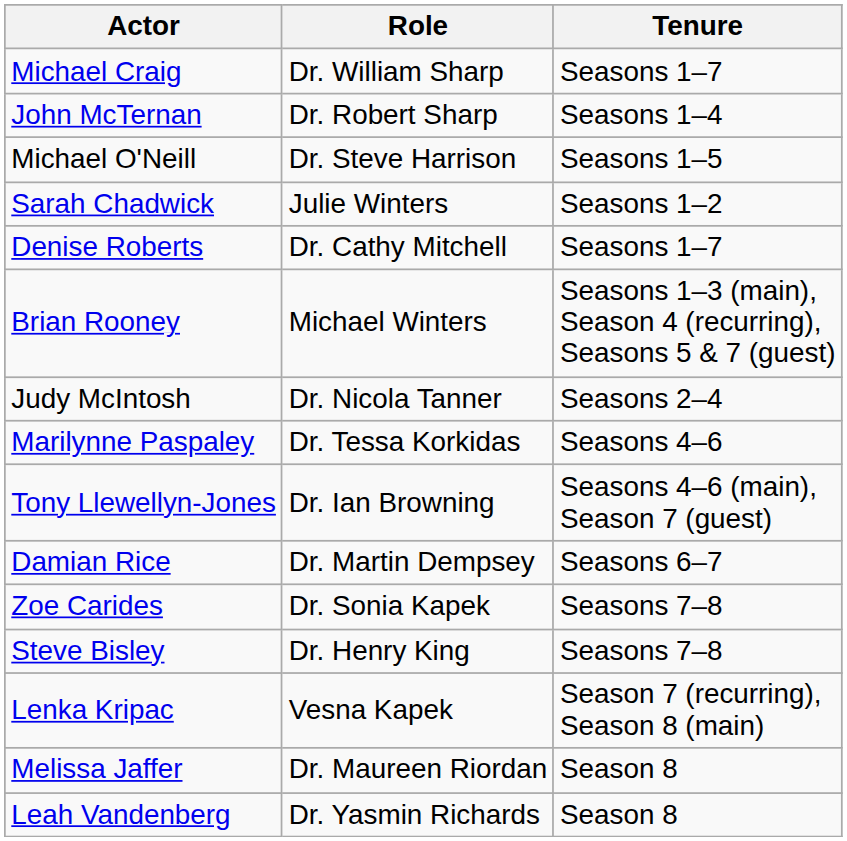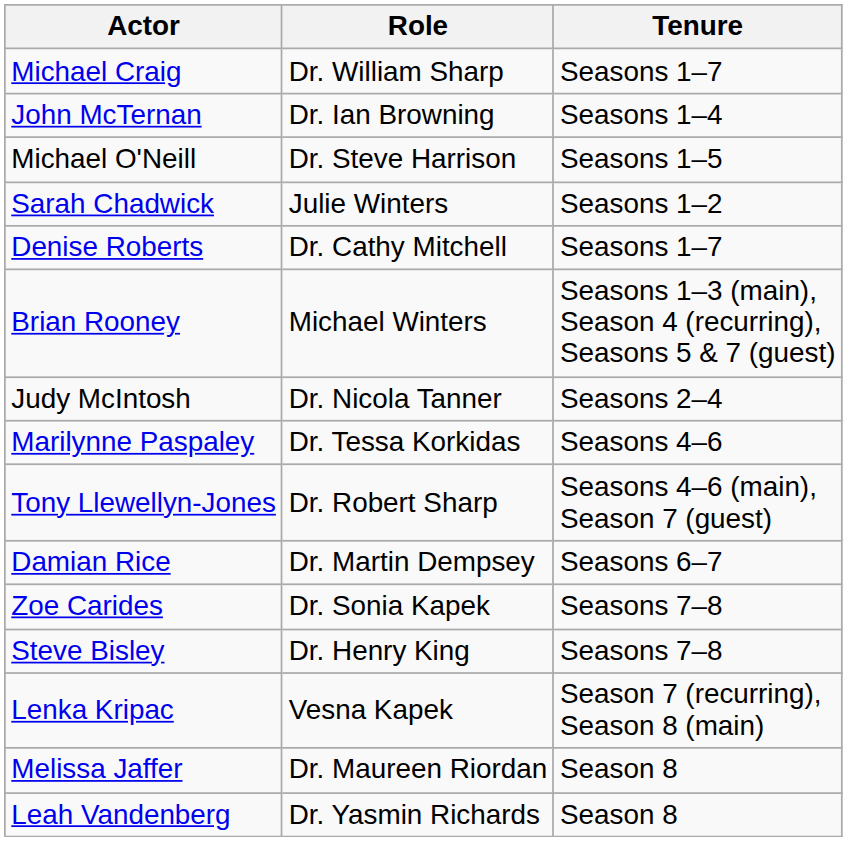 <table class="wikitable">
 <tr>
 <th>Actor</th>
 <th>Role</th>
 <th>Tenure</th>
 </tr>
 <tr>
 <td><a href='#'>Michael Craig</a></td>
 <td>Dr. William Sharp</td>
 <td>Seasons 1–7</td>
 </tr>
 <tr>
 <td><a href='#'>John McTernan</a></td>
-<td>Dr. Robert Sharp</td>
+<td>Dr. Ian Browning</td>
 <td>Seasons 1–4</td>
 </tr>
 <tr>
 <td>Michael O'Neill</td>
 <td>Dr. Steve Harrison</td>
 <td>Seasons 1–5</td>
 </tr>
 <tr>
 <td><a href='#'>Sarah Chadwick</a></td>
 <td>Julie Winters</td>
 <td>Seasons 1–2</td>
 </tr>
 <tr>
 <td><a href='#'>Denise Roberts</a></td>
 <td>Dr. Cathy Mitchell</td>
 <td>Seasons 1–7</td>
 </tr>
 <tr>
 <td><a href='#'>Brian Rooney</a></td>
 <td>Michael Winters</td>
 <td>Seasons 1–3 (main),<br>Season 4 (recurring),<br>Seasons 5 & 7 (guest)</td>
 </tr>
 <tr>
 <td>Judy McIntosh</td>
 <td>Dr. Nicola Tanner</td>
 <td>Seasons 2–4</td>
 </tr>
 <tr>
 <td><a href='#'>Marilynne Paspaley</a></td>
 <td>Dr. Tessa Korkidas</td>
 <td>Seasons 4–6</td>
 </tr>
 <tr>
 <td><a href='#'>Tony Llewellyn-Jones</a></td>
-<td>Dr. Ian Browning</td>
+<td>Dr. Robert Sharp</td>
 <td>Seasons 4–6 (main),<br>Season 7 (guest)</td>
 </tr>
 <tr>
 <td><a href='#'>Damian Rice</a></td>
 <td>Dr. Martin Dempsey</td>
 <td>Seasons 6–7</td>
 </tr>
 <tr>
 <td><a href='#'>Zoe Carides</a></td>
 <td>Dr. Sonia Kapek</td>
 <td>Seasons 7–8</td>
 </tr>
 <tr>
 <td><a href='#'>Steve Bisley</a></td>
 <td>Dr. Henry King</td>
 <td>Seasons 7–8</td>
 </tr>
 <tr>
 <td><a href='#'>Lenka Kripac</a></td>
 <td>Vesna Kapek</td>
 <td>Season 7 (recurring),<br>Season 8 (main)</td>
 </tr>
 <tr>
 <td><a href='#'>Melissa Jaffer</a></td>
 <td>Dr. Maureen Riordan</td>
 <td>Season 8</td>
 </tr>
 <tr>
 <td><a href='#'>Leah Vandenberg</a></td>
 <td>Dr. Yasmin Richards</td>
 <td>Season 8</td>
 </tr>
 </table>
